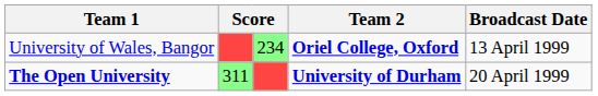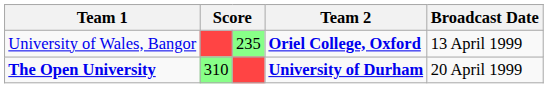 <table class="wikitable" border="1">
 <tr>
 <th>Team 1</th>
 <th colspan=2>Score</th>
 <th>Team 2</th>
 <th>Broadcast Date</th>
 </tr>
 <tr>
 <td><a href='#'>University of Wales, Bangor</a></td>
 <td style="background:#ff4444"></td>
-<td style="background:#88ff88">234</td>
+<td style="background:#88ff88">235</td>
 <td><strong><a href='#'>Oriel College, Oxford</a></strong></td>
 <td>13 April 1999</td>
 </tr>
 <tr>
 <td><strong><a href='#'>The Open University</a></strong></td>
-<td style="background:#88ff88">311</td>
+<td style="background:#88ff88">310</td>
 <td style="background:#ff4444"></td>
 <td><strong><a href='#'>University of Durham</a></strong></td>
 <td>20 April 1999</td>
 </tr>
 </table>
